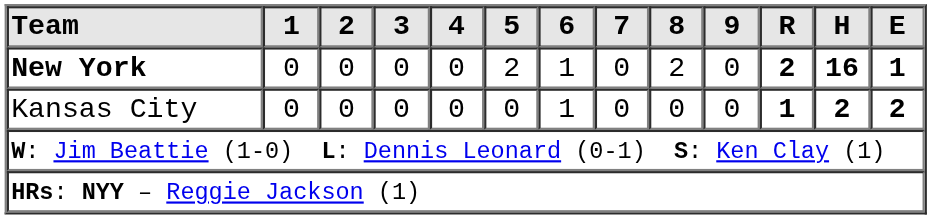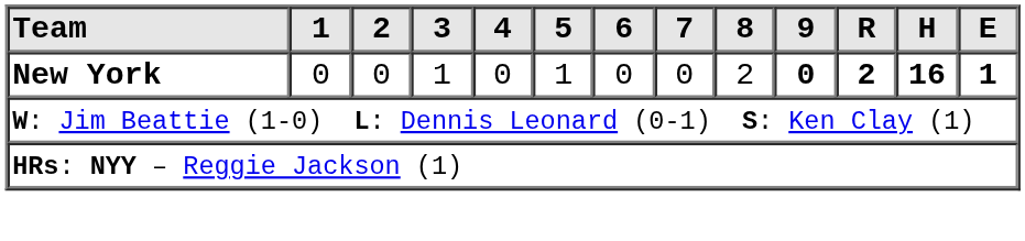 <table border=1 cellspacing=0 width=425 style="margin-left:3em;">
 <tr style="text-align:center; background-color:#e6e6e6;">
 <th align=left width=28%>Team</th>
 <th width=6%>1</th>
 <th width=6%>2</th>
 <th width=6%>3</th>
 <th width=6%>4</th>
 <th width=6%>5</th>
 <th width=6%>6</th>
 <th width=6%>7</th>
 <th width=6%>8</th>
 <th width=6%>9</th>
 <th width=6%>R</th>
 <th width=6%>H</th>
 <th width=6%>E</th>
 </tr>
 <tr style="text-align:center;">
 <td align=left><strong>New York</strong></td>
 <td>0</td>
 <td>0</td>
-<td>0</td>
-<td>0</td>
-<td>2</td>
 <td>1</td>
-<td>0</td>
-<td>2</td>
-<td>0</td>
-<td><strong>2</strong></td>
-<td><strong>16</strong></td>
-<td><strong>1</strong></td>
-</tr>
-<tr style="text-align:center;">
-<td align=left>Kansas City</td>
-<td>0</td>
-<td>0</td>
-<td>0</td>
-<td>0</td>
 <td>0</td>
 <td>1</td>
 <td>0</td>
 <td>0</td>
-<td>0</td>
+<td>2</td>
+<td><strong>0</strong></td>
+<td><strong>2</strong></td>
+<td><strong>16</strong></td>
 <td><strong>1</strong></td>
-<td><strong>2</strong></td>
-<td><strong>2</strong></td>
 </tr>
 <tr style="text-align:left;">
 <td colspan=13><small><strong>W</strong>: <a href='#'>Jim Beattie</a> (1-0)  <strong>L</strong>: <a href='#'>Dennis Leonard</a> (0-1)  <strong>S</strong>: <a href='#'>Ken Clay</a> (1)</small></td>
 </tr>
 <tr style="text-align:left;">
 <td colspan=13><small><strong>HRs</strong>: <strong>NYY</strong> – <a href='#'>Reggie Jackson</a> (1)</small></td>
 </tr>
 </table>
